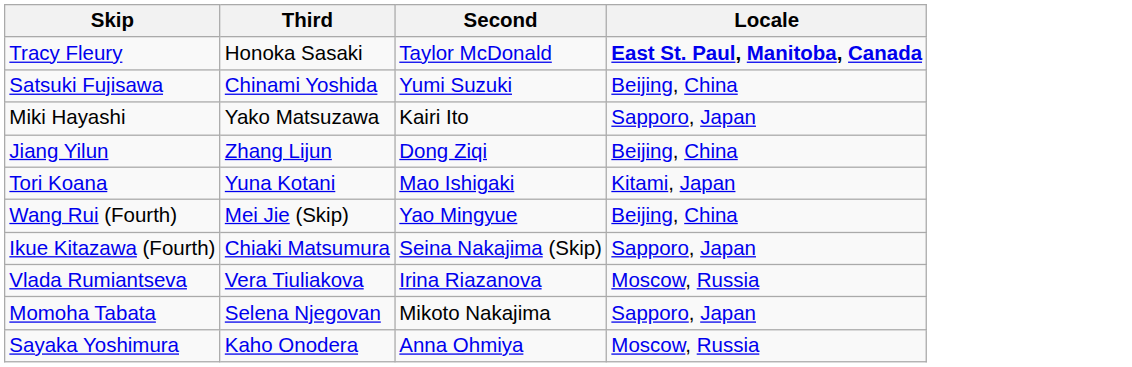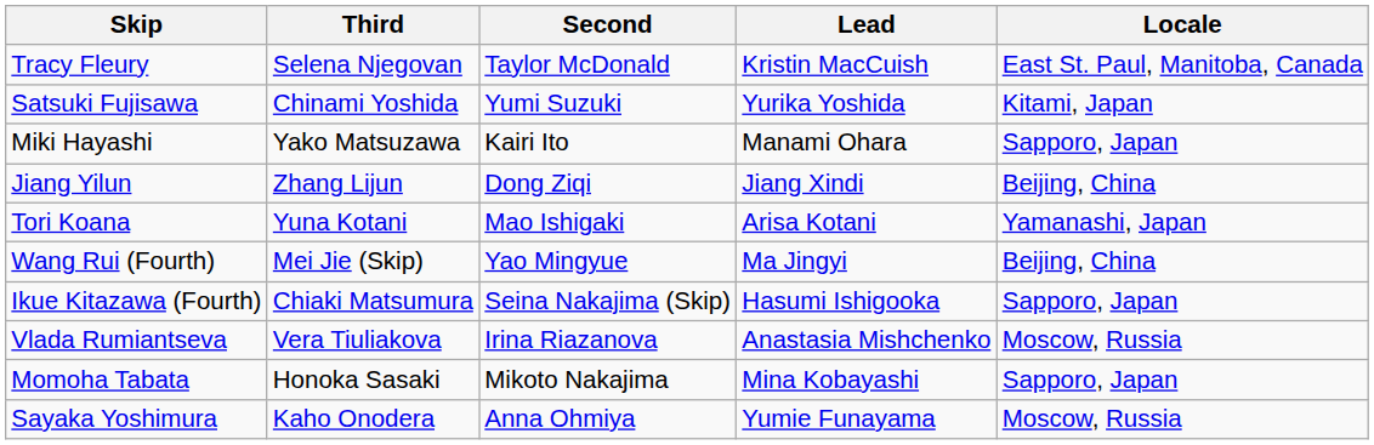 <table class=wikitable>
 <tr>
 <th>Skip</th>
 <th>Third</th>
 <th>Second</th>
+<th>Lead</th>
 <th>Locale</th>
 </tr>
 <tr>
 <td><a href='#'>Tracy Fleury</a></td>
-<td>Honoka Sasaki</td>
+<td><a href='#'>Selena Njegovan</a></td>
 <td><a href='#'>Taylor McDonald</a></td>
-<td><strong> <a href='#'>East St. Paul</a>, <a href='#'>Manitoba</a>, <a href='#'>Canada</a></strong></td>
+<td><a href='#'>Kristin MacCuish</a></td>
+<td> <a href='#'>East St. Paul</a>, <a href='#'>Manitoba</a>, <a href='#'>Canada</a></td>
 </tr>
 <tr>
 <td><a href='#'>Satsuki Fujisawa</a></td>
 <td><a href='#'>Chinami Yoshida</a></td>
 <td><a href='#'>Yumi Suzuki</a></td>
-<td> <a href='#'>Beijing</a>, <a href='#'>China</a></td>
+<td><a href='#'>Yurika Yoshida</a></td>
+<td> <a href='#'>Kitami</a>, <a href='#'>Japan</a></td>
 </tr>
 <tr>
 <td>Miki Hayashi</td>
 <td>Yako Matsuzawa</td>
 <td>Kairi Ito</td>
+<td>Manami Ohara</td>
 <td> <a href='#'>Sapporo</a>, <a href='#'>Japan</a></td>
 </tr>
 <tr>
 <td><a href='#'>Jiang Yilun</a></td>
 <td><a href='#'>Zhang Lijun</a></td>
 <td><a href='#'>Dong Ziqi</a></td>
+<td><a href='#'>Jiang Xindi</a></td>
 <td> <a href='#'>Beijing</a>, <a href='#'>China</a></td>
 </tr>
 <tr>
 <td><a href='#'>Tori Koana</a></td>
 <td><a href='#'>Yuna Kotani</a></td>
 <td><a href='#'>Mao Ishigaki</a></td>
-<td> <a href='#'>Kitami</a>, <a href='#'>Japan</a></td>
+<td><a href='#'>Arisa Kotani</a></td>
+<td> <a href='#'>Yamanashi</a>, <a href='#'>Japan</a></td>
 </tr>
 <tr>
 <td><a href='#'>Wang Rui</a> (Fourth)</td>
 <td><a href='#'>Mei Jie</a> (Skip)</td>
 <td><a href='#'>Yao Mingyue</a></td>
+<td><a href='#'>Ma Jingyi</a></td>
 <td> <a href='#'>Beijing</a>, <a href='#'>China</a></td>
 </tr>
 <tr>
 <td><a href='#'>Ikue Kitazawa</a> (Fourth)</td>
 <td><a href='#'>Chiaki Matsumura</a></td>
 <td><a href='#'>Seina Nakajima</a> (Skip)</td>
+<td><a href='#'>Hasumi Ishigooka</a></td>
 <td> <a href='#'>Sapporo</a>, <a href='#'>Japan</a></td>
 </tr>
 <tr>
 <td><a href='#'>Vlada Rumiantseva</a></td>
 <td><a href='#'>Vera Tiuliakova</a></td>
 <td><a href='#'>Irina Riazanova</a></td>
+<td><a href='#'>Anastasia Mishchenko</a></td>
 <td> <a href='#'>Moscow</a>, <a href='#'>Russia</a></td>
 </tr>
 <tr>
 <td><a href='#'>Momoha Tabata</a></td>
-<td><a href='#'>Selena Njegovan</a></td>
+<td>Honoka Sasaki</td>
 <td>Mikoto Nakajima</td>
+<td><a href='#'>Mina Kobayashi</a></td>
 <td> <a href='#'>Sapporo</a>, <a href='#'>Japan</a></td>
 </tr>
 <tr>
 <td><a href='#'>Sayaka Yoshimura</a></td>
 <td><a href='#'>Kaho Onodera</a></td>
 <td><a href='#'>Anna Ohmiya</a></td>
+<td><a href='#'>Yumie Funayama</a></td>
 <td> <a href='#'>Moscow</a>, <a href='#'>Russia</a></td>
 </tr>
 </table>
